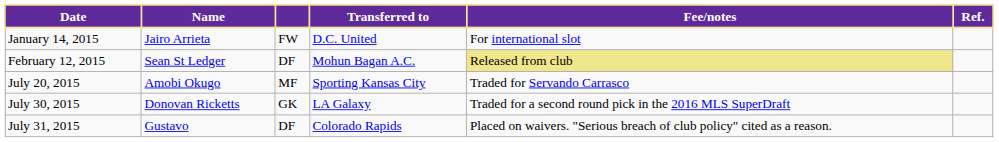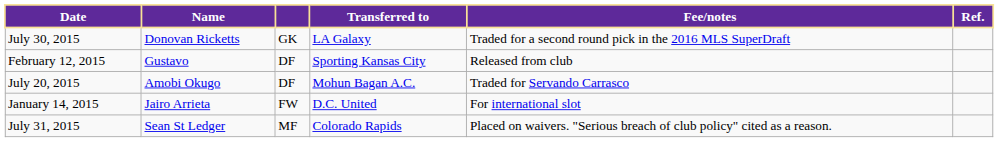 <table class="wikitable" style="width:90%; text-align:center; font-size:95%; text-align:left;">
 <tr>
 <th style="background:#5E299A; color:white; border:2px solid #F8E196;">Date</th>
 <th style="background:#5E299A; color:white; border:2px solid #F8E196;">Name</th>
 <th style="background:#5E299A; color:white; border:2px solid #F8E196;"></th>
 <th style="background:#5E299A; color:white; border:2px solid #F8E196;">Transferred to</th>
 <th style="background:#5E299A; color:white; border:2px solid #F8E196;">Fee/notes</th>
 <th style="background:#5E299A; color:white; border:2px solid #F8E196;">Ref.</th>
 </tr>
 <tr>
+<td>July 30, 2015</td>
+<td> <a href='#'>Donovan Ricketts</a></td>
+<td>GK</td>
+<td> <a href='#'>LA Galaxy</a></td>
+<td>Traded for a second round pick in the <a href='#'>2016 MLS SuperDraft</a></td>
+<td></td>
+</tr>
+<tr>
+<td>February 12, 2015</td>
+<td> <a href='#'>Gustavo</a></td>
+<td>DF</td>
+<td> <a href='#'>Sporting Kansas City</a></td>
+<td>Released from club</td>
+<td></td>
+</tr>
+<tr>
+<td>July 20, 2015</td>
+<td> <a href='#'>Amobi Okugo</a></td>
+<td>DF</td>
+<td> <a href='#'>Mohun Bagan A.C.</a></td>
+<td>Traded for <a href='#'>Servando Carrasco</a></td>
+<td></td>
+</tr>
+<tr>
 <td>January 14, 2015</td>
 <td> <a href='#'>Jairo Arrieta</a></td>
 <td>FW</td>
 <td> <a href='#'>D.C. United</a></td>
 <td>For <a href='#'>international slot</a></td>
 <td></td>
 </tr>
 <tr>
-<td>February 12, 2015</td>
+<td>July 31, 2015</td>
 <td> <a href='#'>Sean St Ledger</a></td>
-<td>DF</td>
-<td> <a href='#'>Mohun Bagan A.C.</a></td>
-<td style="background: khaki;">Released from club</td>
-<td></td>
-</tr>
-<tr>
-<td>July 20, 2015</td>
-<td> <a href='#'>Amobi Okugo</a></td>
 <td>MF</td>
-<td> <a href='#'>Sporting Kansas City</a></td>
-<td>Traded for <a href='#'>Servando Carrasco</a></td>
-<td></td>
-</tr>
-<tr>
-<td>July 30, 2015</td>
-<td> <a href='#'>Donovan Ricketts</a></td>
-<td>GK</td>
-<td> <a href='#'>LA Galaxy</a></td>
-<td>Traded for a second round pick in the <a href='#'>2016 MLS SuperDraft</a></td>
-<td></td>
-</tr>
-<tr>
-<td>July 31, 2015</td>
-<td> <a href='#'>Gustavo</a></td>
-<td>DF</td>
 <td> <a href='#'>Colorado Rapids</a></td>
 <td>Placed on waivers. "Serious breach of club policy" cited as a reason.</td>
 <td></td>
 </tr>
 </table>
